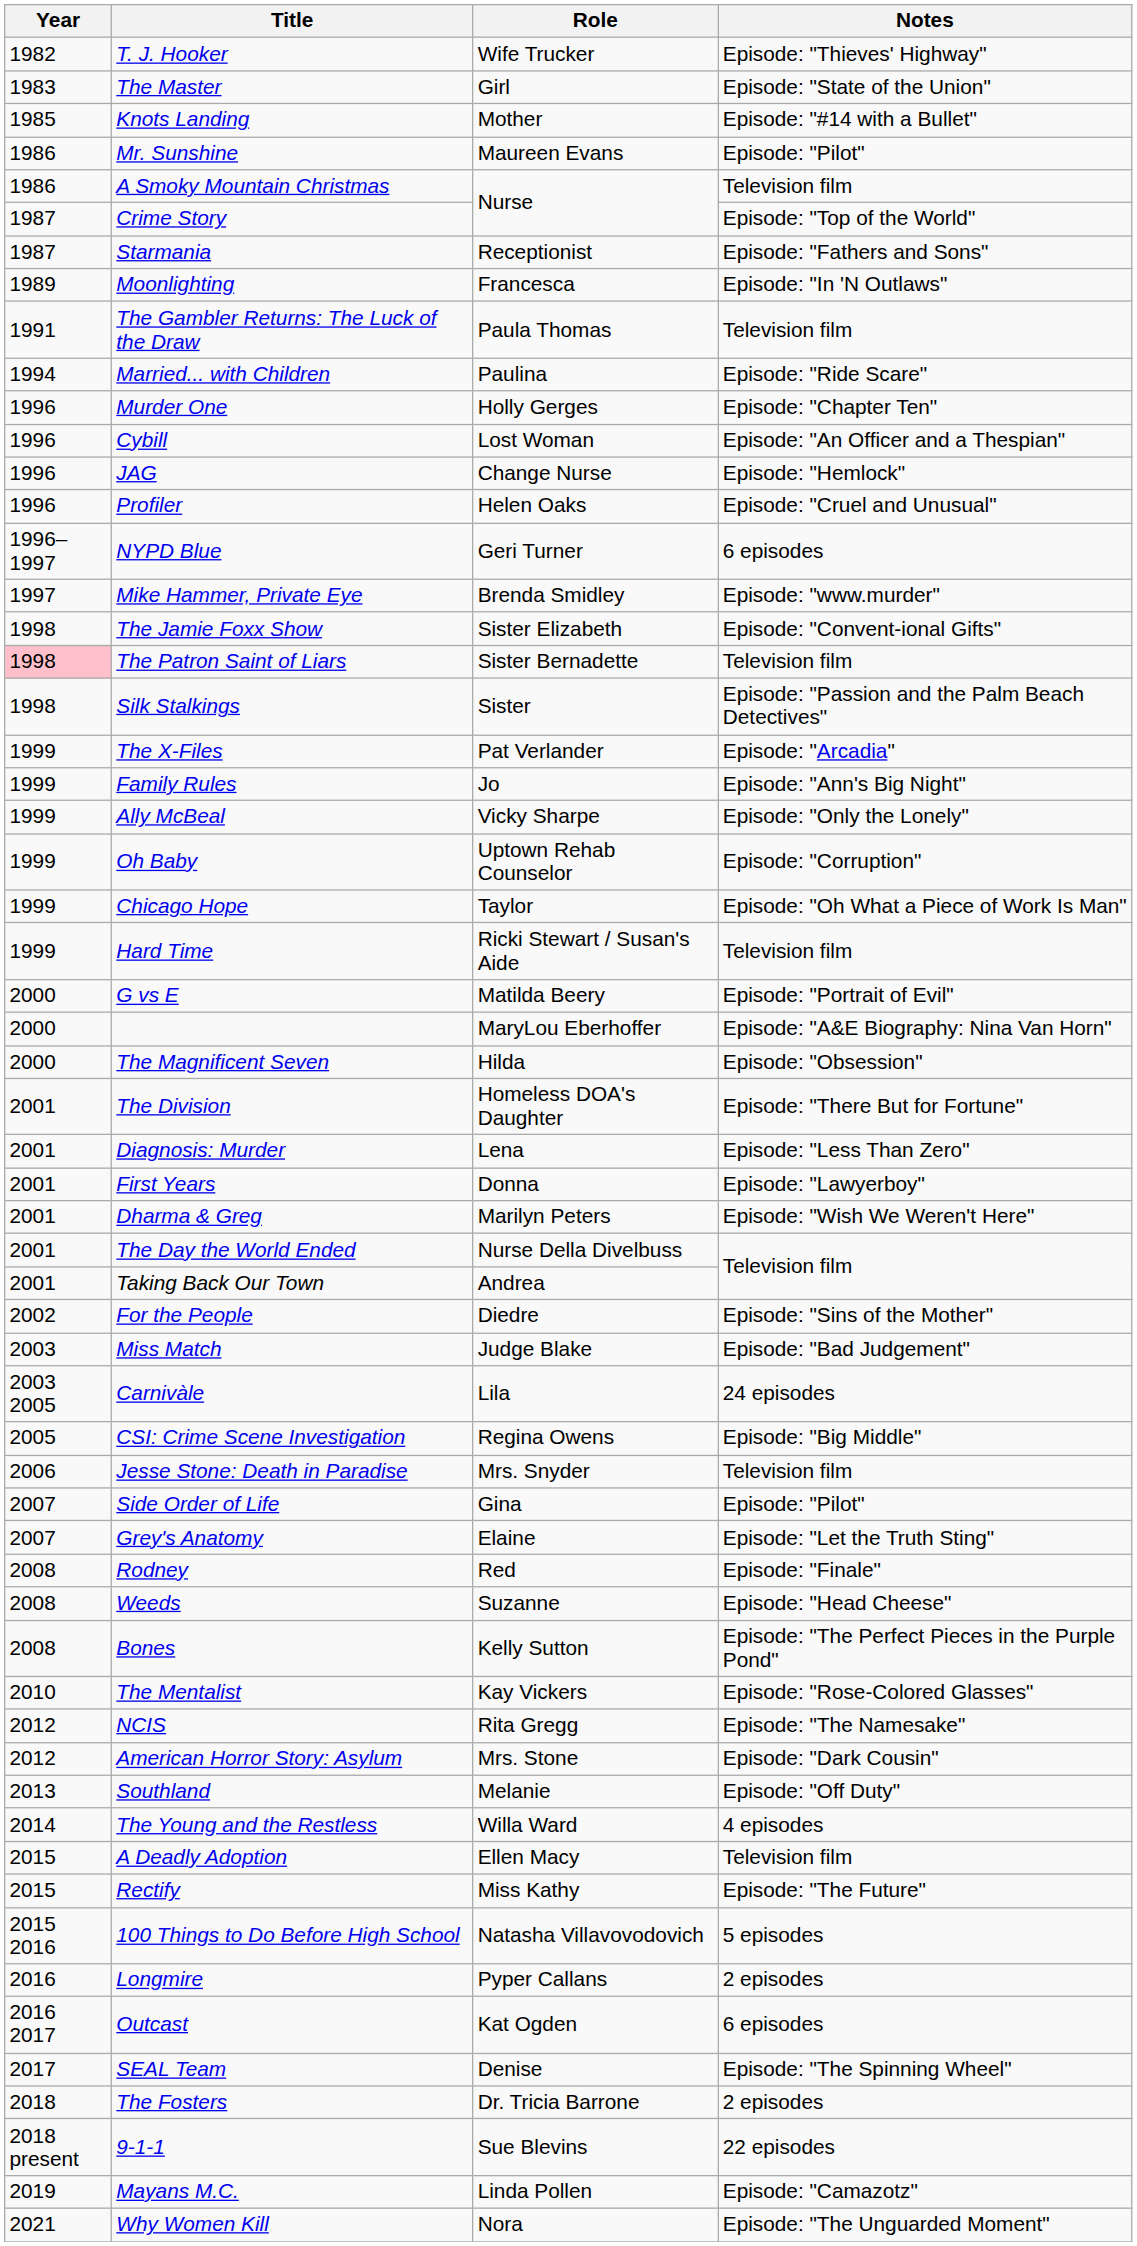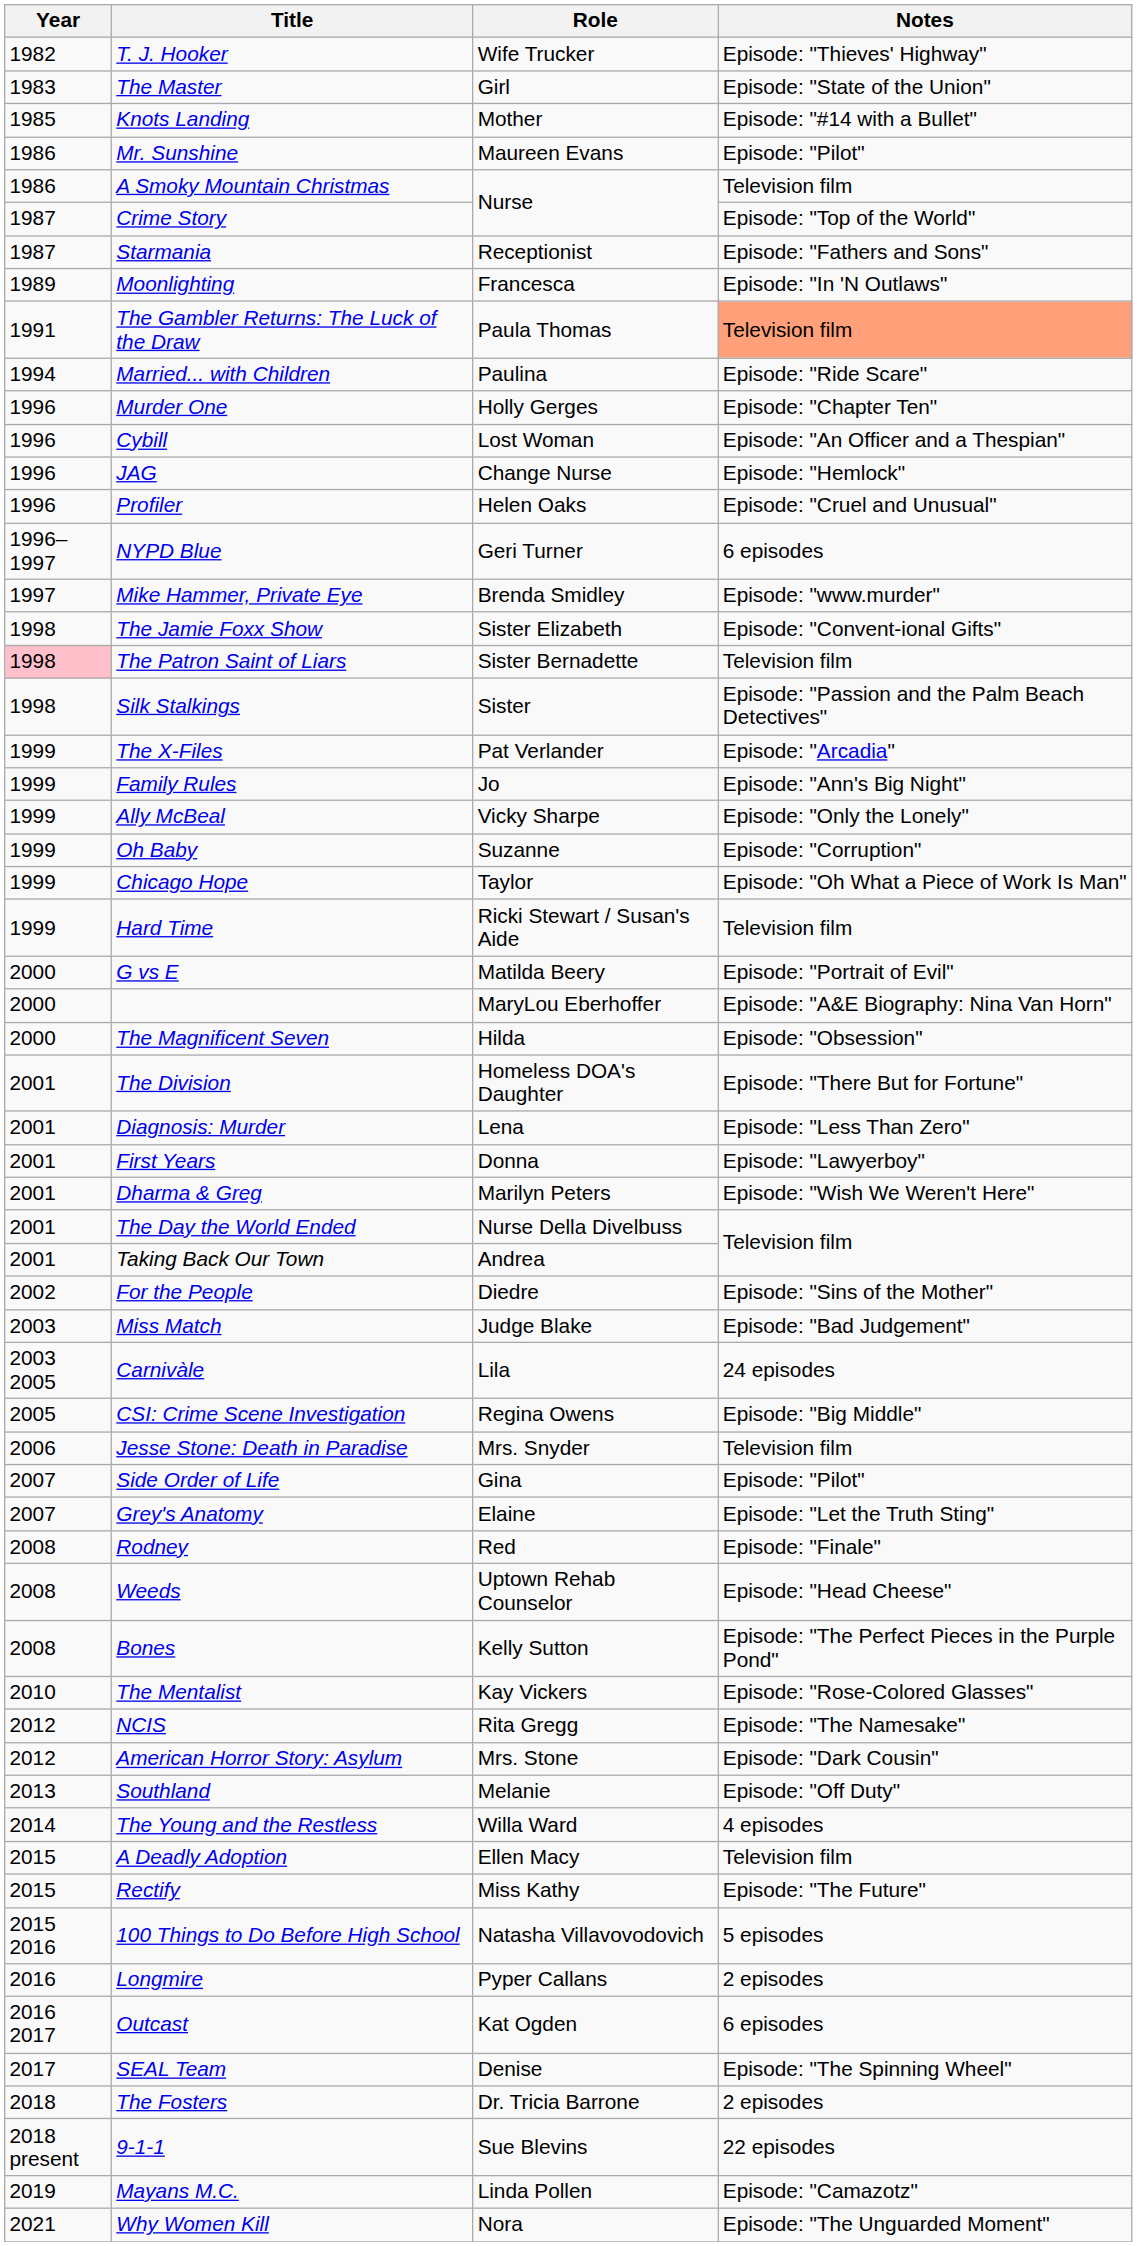 <table {| class="wikitable sortable">
 <tr>
 <th>Year</th>
 <th>Title</th>
 <th>Role</th>
 <th class="unsortable">Notes</th>
 </tr>
 <tr>
 <td>1982</td>
 <td><em><a href='#'>T. J. Hooker</a></em></td>
 <td>Wife Trucker</td>
 <td>Episode: "Thieves' Highway"</td>
 </tr>
 <tr>
 <td>1983</td>
 <td><em><a href='#'>The Master</a></em></td>
 <td>Girl</td>
 <td>Episode: "State of the Union"</td>
 </tr>
 <tr>
 <td>1985</td>
 <td><em><a href='#'>Knots Landing</a></em></td>
 <td>Mother</td>
 <td>Episode: "#14 with a Bullet"</td>
 </tr>
 <tr>
 <td>1986</td>
 <td><em><a href='#'>Mr. Sunshine</a></em></td>
 <td>Maureen Evans</td>
 <td>Episode: "Pilot"</td>
 </tr>
 <tr>
 <td>1986</td>
 <td><em><a href='#'>A Smoky Mountain Christmas</a></em></td>
 <td rowspan="2">Nurse</td>
 <td>Television film</td>
 </tr>
 <tr>
 <td>1987</td>
 <td><em><a href='#'>Crime Story</a></em></td>
 <td>Episode: "Top of the World"</td>
 </tr>
 <tr>
 <td>1987</td>
 <td><em><a href='#'>Starmania</a></em></td>
 <td>Receptionist</td>
 <td>Episode: "Fathers and Sons"</td>
 </tr>
 <tr>
 <td>1989</td>
 <td><em><a href='#'>Moonlighting</a></em></td>
 <td>Francesca</td>
 <td>Episode: "In 'N Outlaws"</td>
 </tr>
 <tr>
 <td>1991</td>
 <td><em><a href='#'>The Gambler Returns: The Luck of the Draw</a></em></td>
 <td>Paula Thomas</td>
-<td>Television film</td>
+<td style="background: lightsalmon;">Television film</td>
 </tr>
 <tr>
 <td>1994</td>
 <td><em><a href='#'>Married... with Children</a></em></td>
 <td>Paulina</td>
 <td>Episode: "Ride Scare"</td>
 </tr>
 <tr>
 <td>1996</td>
 <td><em><a href='#'>Murder One</a></em></td>
 <td>Holly Gerges</td>
 <td>Episode: "Chapter Ten"</td>
 </tr>
 <tr>
 <td>1996</td>
 <td><em><a href='#'>Cybill</a></em></td>
 <td>Lost Woman</td>
 <td>Episode: "An Officer and a Thespian"</td>
 </tr>
 <tr>
 <td>1996</td>
 <td><em><a href='#'>JAG</a></em></td>
 <td>Change Nurse</td>
 <td>Episode: "Hemlock"</td>
 </tr>
 <tr>
 <td>1996</td>
 <td><em><a href='#'>Profiler</a></em></td>
 <td>Helen Oaks</td>
 <td>Episode: "Cruel and Unusual"</td>
 </tr>
 <tr>
 <td>1996–1997</td>
 <td><em><a href='#'>NYPD Blue</a></em></td>
 <td>Geri Turner</td>
 <td>6 episodes</td>
 </tr>
 <tr>
 <td>1997</td>
 <td><em><a href='#'>Mike Hammer, Private Eye</a></em></td>
 <td>Brenda Smidley</td>
 <td>Episode: "www.murder"</td>
 </tr>
 <tr>
 <td>1998</td>
 <td><em><a href='#'>The Jamie Foxx Show</a></em></td>
 <td>Sister Elizabeth</td>
 <td>Episode: "Convent-ional Gifts"</td>
 </tr>
 <tr>
 <td style="background: pink;">1998</td>
 <td><em><a href='#'>The Patron Saint of Liars</a></em></td>
 <td>Sister Bernadette</td>
 <td>Television film</td>
 </tr>
 <tr>
 <td>1998</td>
 <td><em><a href='#'>Silk Stalkings</a></em></td>
 <td>Sister</td>
 <td>Episode: "Passion and the Palm Beach Detectives"</td>
 </tr>
 <tr>
 <td>1999</td>
 <td><em><a href='#'>The X-Files</a></em></td>
 <td>Pat Verlander</td>
 <td>Episode: "<a href='#'>Arcadia</a>"</td>
 </tr>
 <tr>
 <td>1999</td>
 <td><em><a href='#'>Family Rules</a></em></td>
 <td>Jo</td>
 <td>Episode: "Ann's Big Night"</td>
 </tr>
 <tr>
 <td>1999</td>
 <td><em><a href='#'>Ally McBeal</a></em></td>
 <td>Vicky Sharpe</td>
 <td>Episode: "Only the Lonely"</td>
 </tr>
 <tr>
 <td>1999</td>
 <td><em><a href='#'>Oh Baby</a></em></td>
-<td>Uptown Rehab Counselor</td>
+<td>Suzanne</td>
 <td>Episode: "Corruption"</td>
 </tr>
 <tr>
 <td>1999</td>
 <td><em><a href='#'>Chicago Hope</a></em></td>
 <td>Taylor</td>
 <td>Episode: "Oh What a Piece of Work Is Man"</td>
 </tr>
 <tr>
 <td>1999</td>
 <td><em><a href='#'>Hard Time</a></em></td>
 <td>Ricki Stewart / Susan's Aide</td>
 <td>Television film</td>
 </tr>
 <tr>
 <td>2000</td>
 <td><em><a href='#'>G vs E</a></em></td>
 <td>Matilda Beery</td>
 <td>Episode: "Portrait of Evil"</td>
 </tr>
 <tr>
 <td>2000</td>
 <td><em><a href='#'></a></em></td>
 <td>MaryLou Eberhoffer</td>
 <td>Episode: "A&E Biography: Nina Van Horn"</td>
 </tr>
 <tr>
 <td>2000</td>
 <td><em><a href='#'>The Magnificent Seven</a></em></td>
 <td>Hilda</td>
 <td>Episode: "Obsession"</td>
 </tr>
 <tr>
 <td>2001</td>
 <td><em><a href='#'>The Division</a></em></td>
 <td>Homeless DOA's Daughter</td>
 <td>Episode: "There But for Fortune"</td>
 </tr>
 <tr>
 <td>2001</td>
 <td><em><a href='#'>Diagnosis: Murder</a></em></td>
 <td>Lena</td>
 <td>Episode: "Less Than Zero"</td>
 </tr>
 <tr>
 <td>2001</td>
 <td><em><a href='#'>First Years</a></em></td>
 <td>Donna</td>
 <td>Episode: "Lawyerboy"</td>
 </tr>
 <tr>
 <td>2001</td>
 <td><em><a href='#'>Dharma & Greg</a></em></td>
 <td>Marilyn Peters</td>
 <td>Episode: "Wish We Weren't Here"</td>
 </tr>
 <tr>
 <td>2001</td>
 <td><em><a href='#'>The Day the World Ended</a></em></td>
 <td>Nurse Della Divelbuss</td>
 <td rowspan="2">Television film</td>
 </tr>
 <tr>
 <td>2001</td>
 <td><em>Taking Back Our Town</em></td>
 <td>Andrea</td>
 </tr>
 <tr>
 <td>2002</td>
 <td><em><a href='#'>For the People</a></em></td>
 <td>Diedre</td>
 <td>Episode: "Sins of the Mother"</td>
 </tr>
 <tr>
 <td>2003</td>
 <td><em><a href='#'>Miss Match</a></em></td>
 <td>Judge Blake</td>
 <td>Episode: "Bad Judgement"</td>
 </tr>
 <tr>
 <td>2003<br>2005</td>
 <td><em><a href='#'>Carnivàle</a></em></td>
 <td>Lila</td>
 <td>24 episodes</td>
 </tr>
 <tr>
 <td>2005</td>
 <td><em><a href='#'>CSI: Crime Scene Investigation</a></em></td>
 <td>Regina Owens</td>
 <td>Episode: "Big Middle"</td>
 </tr>
 <tr>
 <td>2006</td>
 <td><em><a href='#'>Jesse Stone: Death in Paradise</a></em></td>
 <td>Mrs. Snyder</td>
 <td>Television film</td>
 </tr>
 <tr>
 <td>2007</td>
 <td><em><a href='#'>Side Order of Life</a></em></td>
 <td>Gina</td>
 <td>Episode: "Pilot"</td>
 </tr>
 <tr>
 <td>2007</td>
 <td><em><a href='#'>Grey's Anatomy</a></em></td>
 <td>Elaine</td>
 <td>Episode: "Let the Truth Sting"</td>
 </tr>
 <tr>
 <td>2008</td>
 <td><em><a href='#'>Rodney</a></em></td>
 <td>Red</td>
 <td>Episode: "Finale"</td>
 </tr>
 <tr>
 <td>2008</td>
 <td><em><a href='#'>Weeds</a></em></td>
-<td>Suzanne</td>
+<td>Uptown Rehab Counselor</td>
 <td>Episode: "Head Cheese"</td>
 </tr>
 <tr>
 <td>2008</td>
 <td><em><a href='#'>Bones</a></em></td>
 <td>Kelly Sutton</td>
 <td>Episode: "The Perfect Pieces in the Purple Pond"</td>
 </tr>
 <tr>
 <td>2010</td>
 <td><em><a href='#'>The Mentalist</a></em></td>
 <td>Kay Vickers</td>
 <td>Episode: "Rose-Colored Glasses"</td>
 </tr>
 <tr>
 <td>2012</td>
 <td><em><a href='#'>NCIS</a></em></td>
 <td>Rita Gregg</td>
 <td>Episode: "The Namesake"</td>
 </tr>
 <tr>
 <td>2012</td>
 <td><em><a href='#'>American Horror Story: Asylum</a></em></td>
 <td>Mrs. Stone</td>
 <td>Episode: "Dark Cousin"</td>
 </tr>
 <tr>
 <td>2013</td>
 <td><em><a href='#'>Southland</a></em></td>
 <td>Melanie</td>
 <td>Episode: "Off Duty"</td>
 </tr>
 <tr>
 <td>2014</td>
 <td><em><a href='#'>The Young and the Restless</a></em></td>
 <td>Willa Ward</td>
 <td>4 episodes</td>
 </tr>
 <tr>
 <td>2015</td>
 <td><em><a href='#'>A Deadly Adoption</a></em></td>
 <td>Ellen Macy</td>
 <td>Television film</td>
 </tr>
 <tr>
 <td>2015</td>
 <td><em><a href='#'>Rectify</a></em></td>
 <td>Miss Kathy</td>
 <td>Episode: "The Future"</td>
 </tr>
 <tr>
 <td>2015<br>2016</td>
 <td><em><a href='#'>100 Things to Do Before High School</a></em></td>
 <td>Natasha Villavovodovich</td>
 <td>5 episodes</td>
 </tr>
 <tr>
 <td>2016</td>
 <td><em><a href='#'>Longmire</a></em></td>
 <td>Pyper Callans</td>
 <td>2 episodes</td>
 </tr>
 <tr>
 <td>2016<br>2017</td>
 <td><em><a href='#'>Outcast</a></em></td>
 <td>Kat Ogden</td>
 <td>6 episodes</td>
 </tr>
 <tr>
 <td>2017</td>
 <td><em><a href='#'>SEAL Team</a></em></td>
 <td>Denise</td>
 <td>Episode: "The Spinning Wheel"</td>
 </tr>
 <tr>
 <td>2018</td>
 <td><em><a href='#'>The Fosters</a></em></td>
 <td>Dr. Tricia Barrone</td>
 <td>2 episodes</td>
 </tr>
 <tr>
 <td>2018<br>present</td>
 <td><em><a href='#'>9-1-1</a></em></td>
 <td>Sue Blevins</td>
 <td>22 episodes</td>
 </tr>
 <tr>
 <td>2019</td>
 <td><em><a href='#'>Mayans M.C.</a></em></td>
 <td>Linda Pollen</td>
 <td>Episode: "Camazotz"</td>
 </tr>
 <tr>
 <td>2021</td>
 <td><em><a href='#'>Why Women Kill</a></em></td>
 <td>Nora</td>
 <td>Episode: "The Unguarded Moment"</td>
 </tr>
 </table>
